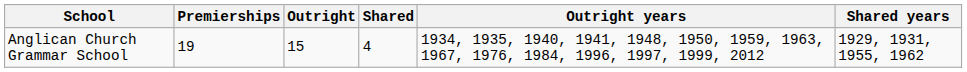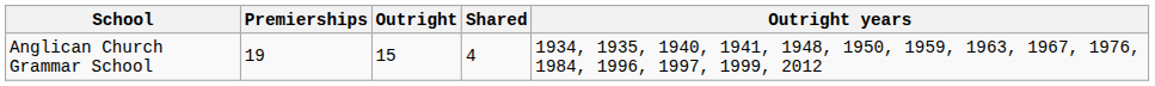 <table class="wikitable sortable">
 <tr>
 <th>School</th>
 <th>Premierships</th>
 <th>Outright</th>
 <th>Shared</th>
 <th>Outright years</th>
-<th>Shared years</th>
 </tr>
 <tr>
 <td>Anglican Church Grammar School</td>
 <td>19</td>
 <td>15</td>
 <td>4</td>
 <td>1934, 1935, 1940, 1941, 1948, 1950, 1959, 1963, 1967, 1976, 1984, 1996, 1997, 1999, 2012</td>
-<td>1929, 1931, 1955, 1962</td>
 </tr>
 </table>
